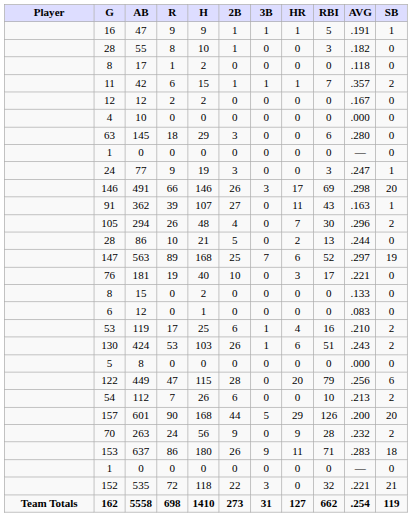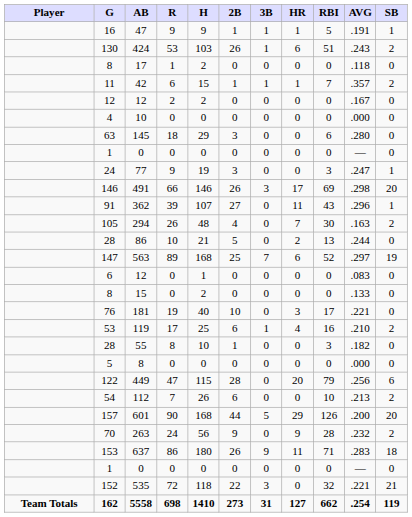 <table class="wikitable" style="text-align:center;">
 <tr>
 <th style="background:#ddf; width:20%;"><strong>Player</strong></th>
 <th style="background:#ddf; width:7%;"><strong>G</strong></th>
 <th style="background:#ddf; width:7%;"><strong>AB</strong></th>
 <th style="background:#ddf; width:7%;"><strong>R</strong></th>
 <th style="background:#ddf; width:7%;"><strong>H</strong></th>
 <th style="background:#ddf; width:7%;"><strong>2B</strong></th>
 <th style="background:#ddf; width:7%;"><strong>3B</strong></th>
 <th style="background:#ddf; width:7%;"><strong>HR</strong></th>
 <th style="background:#ddf; width:7%;"><strong>RBI</strong></th>
 <th style="background:#ddf; width:7%;"><strong>AVG</strong></th>
 <th style="background:#ddf; width:7%;"><strong>SB</strong></th>
 </tr>
 <tr>
 <td align=left></td>
 <td>16</td>
 <td>47</td>
 <td>9</td>
 <td>9</td>
 <td>1</td>
 <td>1</td>
 <td>1</td>
 <td>5</td>
 <td>.191</td>
 <td>1</td>
 </tr>
 <tr>
 <td align=left></td>
-<td>28</td>
-<td>55</td>
-<td>8</td>
-<td>10</td>
+<td>130</td>
+<td>424</td>
+<td>53</td>
+<td>103</td>
+<td>26</td>
 <td>1</td>
-<td>0</td>
-<td>0</td>
-<td>3</td>
-<td>.182</td>
-<td>0</td>
+<td>6</td>
+<td>51</td>
+<td>.243</td>
+<td>2</td>
 </tr>
 <tr>
 <td align=left></td>
 <td>8</td>
 <td>17</td>
 <td>1</td>
 <td>2</td>
 <td>0</td>
 <td>0</td>
 <td>0</td>
 <td>0</td>
 <td>.118</td>
 <td>0</td>
 </tr>
 <tr>
 <td align=left></td>
 <td>11</td>
 <td>42</td>
 <td>6</td>
 <td>15</td>
 <td>1</td>
 <td>1</td>
 <td>1</td>
 <td>7</td>
 <td>.357</td>
 <td>2</td>
 </tr>
 <tr>
 <td align=left></td>
 <td>12</td>
 <td>12</td>
 <td>2</td>
 <td>2</td>
 <td>0</td>
 <td>0</td>
 <td>0</td>
 <td>0</td>
 <td>.167</td>
 <td>0</td>
 </tr>
 <tr>
 <td align=left></td>
 <td>4</td>
 <td>10</td>
 <td>0</td>
 <td>0</td>
 <td>0</td>
 <td>0</td>
 <td>0</td>
 <td>0</td>
 <td>.000</td>
 <td>0</td>
 </tr>
 <tr>
 <td align=left></td>
 <td>63</td>
 <td>145</td>
 <td>18</td>
 <td>29</td>
 <td>3</td>
 <td>0</td>
 <td>0</td>
 <td>6</td>
 <td>.280</td>
 <td>0</td>
 </tr>
 <tr>
 <td align=left></td>
 <td>1</td>
 <td>0</td>
 <td>0</td>
 <td>0</td>
 <td>0</td>
 <td>0</td>
 <td>0</td>
 <td>0</td>
 <td>—</td>
 <td>0</td>
 </tr>
 <tr>
 <td align=left></td>
 <td>24</td>
 <td>77</td>
 <td>9</td>
 <td>19</td>
 <td>3</td>
 <td>0</td>
 <td>0</td>
 <td>3</td>
 <td>.247</td>
 <td>1</td>
 </tr>
 <tr>
 <td align=left></td>
 <td>146</td>
 <td>491</td>
 <td>66</td>
 <td>146</td>
 <td>26</td>
 <td>3</td>
 <td>17</td>
 <td>69</td>
 <td>.298</td>
 <td>20</td>
 </tr>
 <tr>
 <td align=left></td>
 <td>91</td>
 <td>362</td>
 <td>39</td>
 <td>107</td>
 <td>27</td>
 <td>0</td>
 <td>11</td>
 <td>43</td>
-<td>.163</td>
+<td>.296</td>
 <td>1</td>
 </tr>
 <tr>
 <td align=left></td>
 <td>105</td>
 <td>294</td>
 <td>26</td>
 <td>48</td>
 <td>4</td>
 <td>0</td>
 <td>7</td>
 <td>30</td>
-<td>.296</td>
+<td>.163</td>
 <td>2</td>
 </tr>
 <tr>
 <td align=left></td>
 <td>28</td>
 <td>86</td>
 <td>10</td>
 <td>21</td>
 <td>5</td>
 <td>0</td>
 <td>2</td>
 <td>13</td>
 <td>.244</td>
 <td>0</td>
 </tr>
 <tr>
 <td align=left></td>
 <td>147</td>
 <td>563</td>
 <td>89</td>
 <td>168</td>
 <td>25</td>
 <td>7</td>
 <td>6</td>
 <td>52</td>
 <td>.297</td>
 <td>19</td>
 </tr>
 <tr>
 <td align=left></td>
-<td>76</td>
-<td>181</td>
-<td>19</td>
-<td>40</td>
-<td>10</td>
+<td>6</td>
+<td>12</td>
 <td>0</td>
-<td>3</td>
-<td>17</td>
-<td>.221</td>
+<td>1</td>
+<td>0</td>
+<td>0</td>
+<td>0</td>
+<td>0</td>
+<td>.083</td>
 <td>0</td>
 </tr>
 <tr>
 <td align=left></td>
 <td>8</td>
 <td>15</td>
 <td>0</td>
 <td>2</td>
 <td>0</td>
 <td>0</td>
 <td>0</td>
 <td>0</td>
 <td>.133</td>
 <td>0</td>
 </tr>
 <tr>
 <td align=left></td>
-<td>6</td>
-<td>12</td>
+<td>76</td>
+<td>181</td>
+<td>19</td>
+<td>40</td>
+<td>10</td>
 <td>0</td>
-<td>1</td>
-<td>0</td>
-<td>0</td>
-<td>0</td>
-<td>0</td>
-<td>.083</td>
+<td>3</td>
+<td>17</td>
+<td>.221</td>
 <td>0</td>
 </tr>
 <tr>
 <td align=left></td>
 <td>53</td>
 <td>119</td>
 <td>17</td>
 <td>25</td>
 <td>6</td>
 <td>1</td>
 <td>4</td>
 <td>16</td>
 <td>.210</td>
 <td>2</td>
 </tr>
 <tr>
 <td align=left></td>
-<td>130</td>
-<td>424</td>
-<td>53</td>
-<td>103</td>
-<td>26</td>
+<td>28</td>
+<td>55</td>
+<td>8</td>
+<td>10</td>
 <td>1</td>
-<td>6</td>
-<td>51</td>
-<td>.243</td>
-<td>2</td>
+<td>0</td>
+<td>0</td>
+<td>3</td>
+<td>.182</td>
+<td>0</td>
 </tr>
 <tr>
 <td align=left></td>
 <td>5</td>
 <td>8</td>
 <td>0</td>
 <td>0</td>
 <td>0</td>
 <td>0</td>
 <td>0</td>
 <td>0</td>
 <td>.000</td>
 <td>0</td>
 </tr>
 <tr>
 <td align=left></td>
 <td>122</td>
 <td>449</td>
 <td>47</td>
 <td>115</td>
 <td>28</td>
 <td>0</td>
 <td>20</td>
 <td>79</td>
 <td>.256</td>
 <td>6</td>
 </tr>
 <tr>
 <td align=left></td>
 <td>54</td>
 <td>112</td>
 <td>7</td>
 <td>26</td>
 <td>6</td>
 <td>0</td>
 <td>0</td>
 <td>10</td>
 <td>.213</td>
 <td>2</td>
 </tr>
 <tr>
 <td align=left></td>
 <td>157</td>
 <td>601</td>
 <td>90</td>
 <td>168</td>
 <td>44</td>
 <td>5</td>
 <td>29</td>
 <td>126</td>
 <td>.200</td>
 <td>20</td>
 </tr>
 <tr>
 <td align=left></td>
 <td>70</td>
 <td>263</td>
 <td>24</td>
 <td>56</td>
 <td>9</td>
 <td>0</td>
 <td>9</td>
 <td>28</td>
 <td>.232</td>
 <td>2</td>
 </tr>
 <tr>
 <td align=left></td>
 <td>153</td>
 <td>637</td>
 <td>86</td>
 <td>180</td>
 <td>26</td>
 <td>9</td>
 <td>11</td>
 <td>71</td>
 <td>.283</td>
 <td>18</td>
 </tr>
 <tr>
 <td align=left></td>
 <td>1</td>
 <td>0</td>
 <td>0</td>
 <td>0</td>
 <td>0</td>
 <td>0</td>
 <td>0</td>
 <td>0</td>
 <td>—</td>
 <td>0</td>
 </tr>
 <tr>
 <td align=left></td>
 <td>152</td>
 <td>535</td>
 <td>72</td>
 <td>118</td>
 <td>22</td>
 <td>3</td>
 <td>0</td>
 <td>32</td>
 <td>.221</td>
 <td>21</td>
 </tr>
 <tr class="sortbottom">
 <td><strong>Team Totals</strong></td>
 <td><strong>162</strong></td>
 <td><strong>5558</strong></td>
 <td><strong>698</strong></td>
 <td><strong>1410</strong></td>
 <td><strong>273</strong></td>
 <td><strong>31</strong></td>
 <td><strong>127</strong></td>
 <td><strong>662</strong></td>
 <td><strong>.254</strong></td>
 <td><strong>119</strong></td>
 </tr>
 </table>
